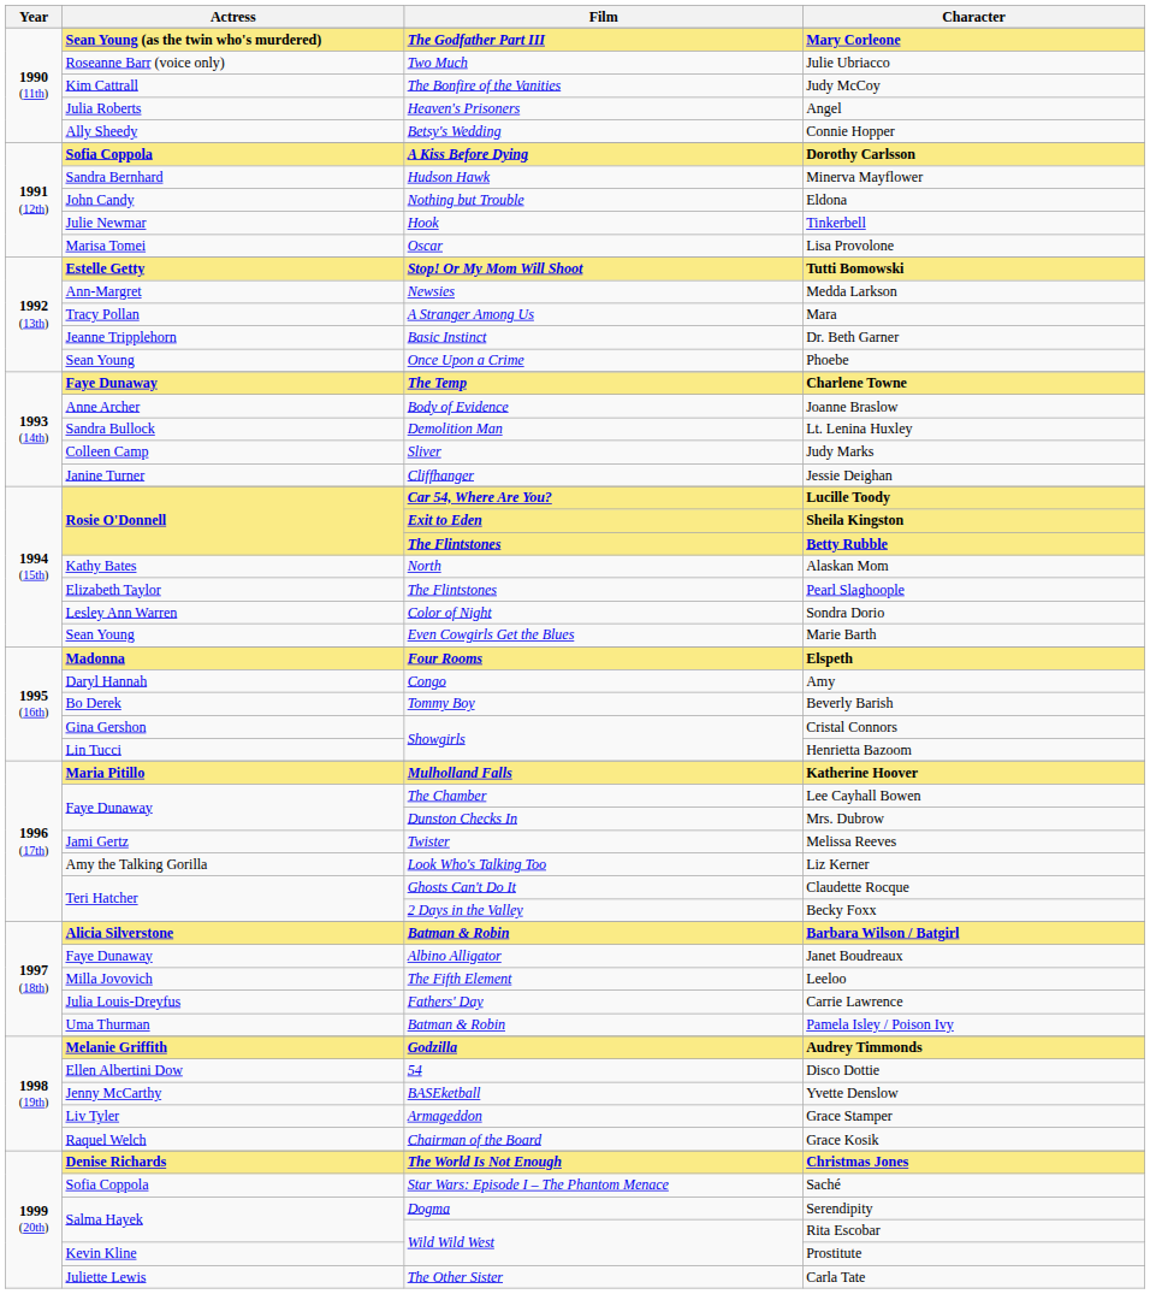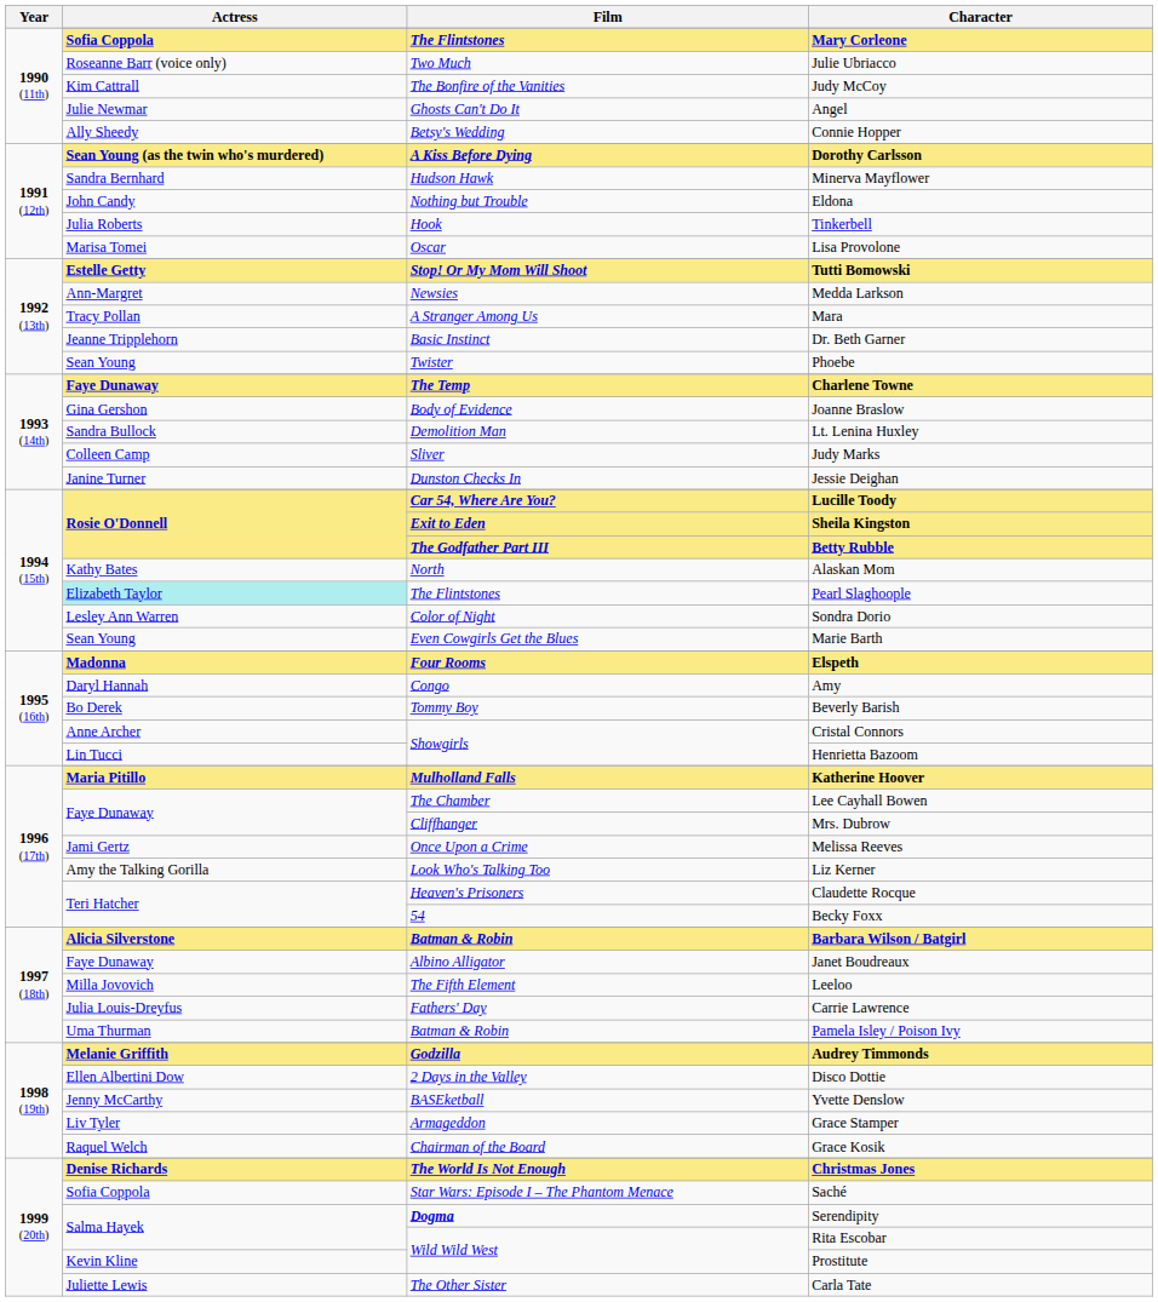 <table class="wikitable" style="width:100%">
 <tr bgcolor="#bebebe">
 <th width="5%">Year</th>
 <th width="30%">Actress</th>
 <th width="35%">Film</th>
 <th width="30%">Character</th>
 </tr>
 <tr>
 <td rowspan=6 style="text-align:center"><strong>1990</strong><br><small>(<a href='#'>11th</a>)</small></td>
 </tr>
 <tr style="background:#FAEB86;">
-<td><strong><a href='#'>Sean Young</a> (as the twin who's murdered)</strong></td>
-<td><strong><em><a href='#'>The Godfather Part III</a></em></strong></td>
+<td><strong><a href='#'>Sofia Coppola</a></strong></td>
+<td><strong><em><a href='#'>The Flintstones</a></em></strong></td>
 <td><strong><a href='#'>Mary Corleone</a></strong></td>
 </tr>
 <tr>
 <td><a href='#'>Roseanne Barr</a> (voice only)</td>
 <td><em><a href='#'>Two Much</a></em></td>
 <td>Julie Ubriacco</td>
 </tr>
 <tr>
 <td><a href='#'>Kim Cattrall</a></td>
 <td><em><a href='#'>The Bonfire of the Vanities</a></em></td>
 <td>Judy McCoy</td>
 </tr>
 <tr>
-<td><a href='#'>Julia Roberts</a></td>
-<td><em><a href='#'>Heaven's Prisoners</a></em></td>
+<td><a href='#'>Julie Newmar</a></td>
+<td><em><a href='#'>Ghosts Can't Do It</a></em></td>
 <td>Angel</td>
 </tr>
 <tr>
 <td><a href='#'>Ally Sheedy</a></td>
 <td><em><a href='#'>Betsy's Wedding</a></em></td>
 <td>Connie Hopper</td>
 </tr>
 <tr>
 <td rowspan=6 style="text-align:center"><strong>1991</strong><br><small>(<a href='#'>12th</a>)</small></td>
 </tr>
 <tr style="background:#FAEB86;">
-<td><strong><a href='#'>Sofia Coppola</a></strong></td>
+<td><strong><a href='#'>Sean Young</a> (as the twin who's murdered)</strong></td>
 <td><strong><em><a href='#'>A Kiss Before Dying</a></em></strong></td>
 <td><strong>Dorothy Carlsson</strong></td>
 </tr>
 <tr>
 <td><a href='#'>Sandra Bernhard</a></td>
 <td><em><a href='#'>Hudson Hawk</a></em></td>
 <td>Minerva Mayflower</td>
 </tr>
 <tr>
 <td><a href='#'>John Candy</a></td>
 <td><em><a href='#'>Nothing but Trouble</a></em></td>
 <td>Eldona</td>
 </tr>
 <tr>
-<td><a href='#'>Julie Newmar</a></td>
+<td><a href='#'>Julia Roberts</a></td>
 <td><em><a href='#'>Hook</a></em></td>
 <td><a href='#'>Tinkerbell</a></td>
 </tr>
 <tr>
 <td><a href='#'>Marisa Tomei</a></td>
 <td><em><a href='#'>Oscar</a></em></td>
 <td>Lisa Provolone</td>
 </tr>
 <tr>
 <td rowspan=6 style="text-align:center"><strong>1992</strong><br><small>(<a href='#'>13th</a>)</small></td>
 </tr>
 <tr style="background:#FAEB86;">
 <td><strong><a href='#'>Estelle Getty</a></strong></td>
 <td><strong><em><a href='#'>Stop! Or My Mom Will Shoot</a></em></strong></td>
 <td><strong>Tutti Bomowski</strong></td>
 </tr>
 <tr>
 <td><a href='#'>Ann-Margret</a></td>
 <td><em><a href='#'>Newsies</a></em></td>
 <td>Medda Larkson</td>
 </tr>
 <tr>
 <td><a href='#'>Tracy Pollan</a></td>
 <td><em><a href='#'>A Stranger Among Us</a></em></td>
 <td>Mara</td>
 </tr>
 <tr>
 <td><a href='#'>Jeanne Tripplehorn</a></td>
 <td><em><a href='#'>Basic Instinct</a></em></td>
 <td>Dr. Beth Garner</td>
 </tr>
 <tr>
 <td><a href='#'>Sean Young</a></td>
-<td><em><a href='#'>Once Upon a Crime</a></em></td>
+<td><em><a href='#'>Twister</a></em></td>
 <td>Phoebe</td>
 </tr>
 <tr>
 <td rowspan=6 style="text-align:center"><strong>1993</strong><br><small>(<a href='#'>14th</a>)</small></td>
 </tr>
 <tr style="background:#FAEB86;">
 <td><strong><a href='#'>Faye Dunaway</a></strong></td>
 <td><strong><em><a href='#'>The Temp</a></em></strong></td>
 <td><strong>Charlene Towne</strong></td>
 </tr>
 <tr>
-<td><a href='#'>Anne Archer</a></td>
+<td><a href='#'>Gina Gershon</a></td>
 <td><em><a href='#'>Body of Evidence</a></em></td>
 <td>Joanne Braslow</td>
 </tr>
 <tr>
 <td><a href='#'>Sandra Bullock</a></td>
 <td><em><a href='#'>Demolition Man</a></em></td>
 <td>Lt. Lenina Huxley</td>
 </tr>
 <tr>
 <td><a href='#'>Colleen Camp</a></td>
 <td><em><a href='#'>Sliver</a></em></td>
 <td>Judy Marks</td>
 </tr>
 <tr>
 <td><a href='#'>Janine Turner</a></td>
-<td><em><a href='#'>Cliffhanger</a></em></td>
+<td><em><a href='#'>Dunston Checks In</a></em></td>
 <td>Jessie Deighan</td>
 </tr>
 <tr>
 <td rowspan=8 style="text-align:center"><strong>1994</strong><br><small>(<a href='#'>15th</a>)</small></td>
 </tr>
 <tr style="background:#FAEB86;">
 <td rowspan=3><strong><a href='#'>Rosie O'Donnell</a></strong></td>
 <td><strong><em><a href='#'>Car 54, Where Are You?</a></em></strong></td>
 <td><strong>Lucille Toody</strong></td>
 </tr>
 <tr style="background:#FAEB86;">
 <td><strong><em><a href='#'>Exit to Eden</a></em></strong></td>
 <td><strong>Sheila Kingston</strong></td>
 </tr>
 <tr style="background:#FAEB86;">
-<td><strong><em><a href='#'>The Flintstones</a></em></strong></td>
+<td><strong><em><a href='#'>The Godfather Part III</a></em></strong></td>
 <td><strong><a href='#'>Betty Rubble</a></strong></td>
 </tr>
 <tr>
 <td><a href='#'>Kathy Bates</a></td>
 <td><em><a href='#'>North</a></em></td>
 <td>Alaskan Mom</td>
 </tr>
 <tr>
-<td><a href='#'>Elizabeth Taylor</a></td>
+<td style="background: paleturquoise;"><a href='#'>Elizabeth Taylor</a></td>
 <td><em><a href='#'>The Flintstones</a></em></td>
 <td><a href='#'>Pearl Slaghoople</a></td>
 </tr>
 <tr>
 <td><a href='#'>Lesley Ann Warren</a></td>
 <td><em><a href='#'>Color of Night</a></em></td>
 <td>Sondra Dorio</td>
 </tr>
 <tr>
 <td><a href='#'>Sean Young</a></td>
 <td><em><a href='#'>Even Cowgirls Get the Blues</a></em></td>
 <td>Marie Barth</td>
 </tr>
 <tr>
 <td rowspan=6 style="text-align:center"><strong>1995</strong><br><small>(<a href='#'>16th</a>)</small></td>
 </tr>
 <tr style="background:#FAEB86;">
 <td><strong><a href='#'>Madonna</a></strong></td>
 <td><strong><em><a href='#'>Four Rooms</a></em></strong></td>
 <td><strong>Elspeth</strong></td>
 </tr>
 <tr>
 <td><a href='#'>Daryl Hannah</a></td>
 <td><em><a href='#'>Congo</a></em></td>
 <td>Amy</td>
 </tr>
 <tr>
 <td><a href='#'>Bo Derek</a></td>
 <td><em><a href='#'>Tommy Boy</a></em></td>
 <td>Beverly Barish</td>
 </tr>
 <tr>
-<td><a href='#'>Gina Gershon</a></td>
+<td><a href='#'>Anne Archer</a></td>
 <td rowspan="2"><em><a href='#'>Showgirls</a></em></td>
 <td>Cristal Connors</td>
 </tr>
 <tr>
 <td><a href='#'>Lin Tucci</a></td>
 <td>Henrietta Bazoom</td>
 </tr>
 <tr>
 <td rowspan=8 style="text-align:center"><strong>1996</strong><br><small>(<a href='#'>17th</a>)</small></td>
 </tr>
 <tr style="background:#FAEB86;">
 <td><strong><a href='#'>Maria Pitillo</a></strong></td>
 <td><strong><em><a href='#'>Mulholland Falls</a></em></strong></td>
 <td><strong>Katherine Hoover</strong></td>
 </tr>
 <tr>
 <td rowspan=2><a href='#'>Faye Dunaway</a></td>
 <td><em><a href='#'>The Chamber</a></em></td>
 <td>Lee Cayhall Bowen</td>
 </tr>
 <tr>
-<td><em><a href='#'>Dunston Checks In</a></em></td>
+<td><em><a href='#'>Cliffhanger</a></em></td>
 <td>Mrs. Dubrow</td>
 </tr>
 <tr>
 <td><a href='#'>Jami Gertz</a></td>
-<td><em><a href='#'>Twister</a></em></td>
+<td><em><a href='#'>Once Upon a Crime</a></em></td>
 <td>Melissa Reeves</td>
 </tr>
 <tr>
 <td>Amy the Talking Gorilla</td>
 <td><em><a href='#'>Look Who's Talking Too</a></em></td>
 <td>Liz Kerner</td>
 </tr>
 <tr>
 <td rowspan=2><a href='#'>Teri Hatcher</a></td>
-<td><em><a href='#'>Ghosts Can't Do It</a></em></td>
+<td><em><a href='#'>Heaven's Prisoners</a></em></td>
 <td>Claudette Rocque</td>
 </tr>
 <tr>
-<td><em><a href='#'>2 Days in the Valley</a></em></td>
+<td><em><a href='#'>54</a></em></td>
 <td>Becky Foxx</td>
 </tr>
 <tr>
 <td rowspan=6 style="text-align:center"><strong>1997</strong><br><small>(<a href='#'>18th</a>)</small></td>
 </tr>
 <tr style="background:#FAEB86;">
 <td><strong><a href='#'>Alicia Silverstone</a></strong></td>
 <td><strong><em><a href='#'>Batman & Robin</a></em></strong></td>
 <td><strong><a href='#'>Barbara Wilson / Batgirl</a></strong></td>
 </tr>
 <tr>
 <td><a href='#'>Faye Dunaway</a></td>
 <td><em><a href='#'>Albino Alligator</a></em></td>
 <td>Janet Boudreaux</td>
 </tr>
 <tr>
 <td><a href='#'>Milla Jovovich</a></td>
 <td><em><a href='#'>The Fifth Element</a></em></td>
 <td>Leeloo</td>
 </tr>
 <tr>
 <td><a href='#'>Julia Louis-Dreyfus</a></td>
 <td><em><a href='#'>Fathers' Day</a></em></td>
 <td>Carrie Lawrence</td>
 </tr>
 <tr>
 <td><a href='#'>Uma Thurman</a></td>
 <td><em><a href='#'>Batman & Robin</a></em></td>
 <td><a href='#'>Pamela Isley / Poison Ivy</a></td>
 </tr>
 <tr>
 <td rowspan=6 style="text-align:center"><strong>1998</strong><br><small>(<a href='#'>19th</a>)</small></td>
 </tr>
 <tr style="background:#FAEB86;">
 <td><strong><a href='#'>Melanie Griffith</a></strong></td>
 <td><strong><em><a href='#'>Godzilla</a></em></strong></td>
 <td><strong>Audrey Timmonds</strong></td>
 </tr>
 <tr>
 <td><a href='#'>Ellen Albertini Dow</a></td>
-<td><em><a href='#'>54</a></em></td>
+<td><em><a href='#'>2 Days in the Valley</a></em></td>
 <td>Disco Dottie</td>
 </tr>
 <tr>
 <td><a href='#'>Jenny McCarthy</a></td>
 <td><em><a href='#'>BASEketball</a></em></td>
 <td>Yvette Denslow</td>
 </tr>
 <tr>
 <td><a href='#'>Liv Tyler</a></td>
 <td><em><a href='#'>Armageddon</a></em></td>
 <td>Grace Stamper</td>
 </tr>
 <tr>
 <td><a href='#'>Raquel Welch</a></td>
 <td><em><a href='#'>Chairman of the Board</a></em></td>
 <td>Grace Kosik</td>
 </tr>
 <tr>
 <td rowspan=7 style="text-align:center"><strong>1999</strong><br><small>(<a href='#'>20th</a>)</small></td>
 </tr>
 <tr style="background:#FAEB86;">
 <td><strong><a href='#'>Denise Richards</a></strong></td>
 <td><strong><em><a href='#'>The World Is Not Enough</a></em></strong></td>
 <td><strong><a href='#'>Christmas Jones</a></strong></td>
 </tr>
 <tr>
 <td><a href='#'>Sofia Coppola</a></td>
 <td><em><a href='#'>Star Wars: Episode I – The Phantom Menace</a></em></td>
 <td>Saché</td>
 </tr>
 <tr>
 <td rowspan=2><a href='#'>Salma Hayek</a></td>
-<td><em><a href='#'>Dogma</a></em></td>
+<td><strong><em><a href='#'>Dogma</a></em></strong></td>
 <td>Serendipity</td>
 </tr>
 <tr>
 <td rowspan="2"><em><a href='#'>Wild Wild West</a></em></td>
 <td>Rita Escobar</td>
 </tr>
 <tr>
 <td><a href='#'>Kevin Kline</a></td>
 <td>Prostitute</td>
 </tr>
 <tr>
 <td><a href='#'>Juliette Lewis</a></td>
 <td><em><a href='#'>The Other Sister</a></em></td>
 <td>Carla Tate</td>
 </tr>
 </table>
